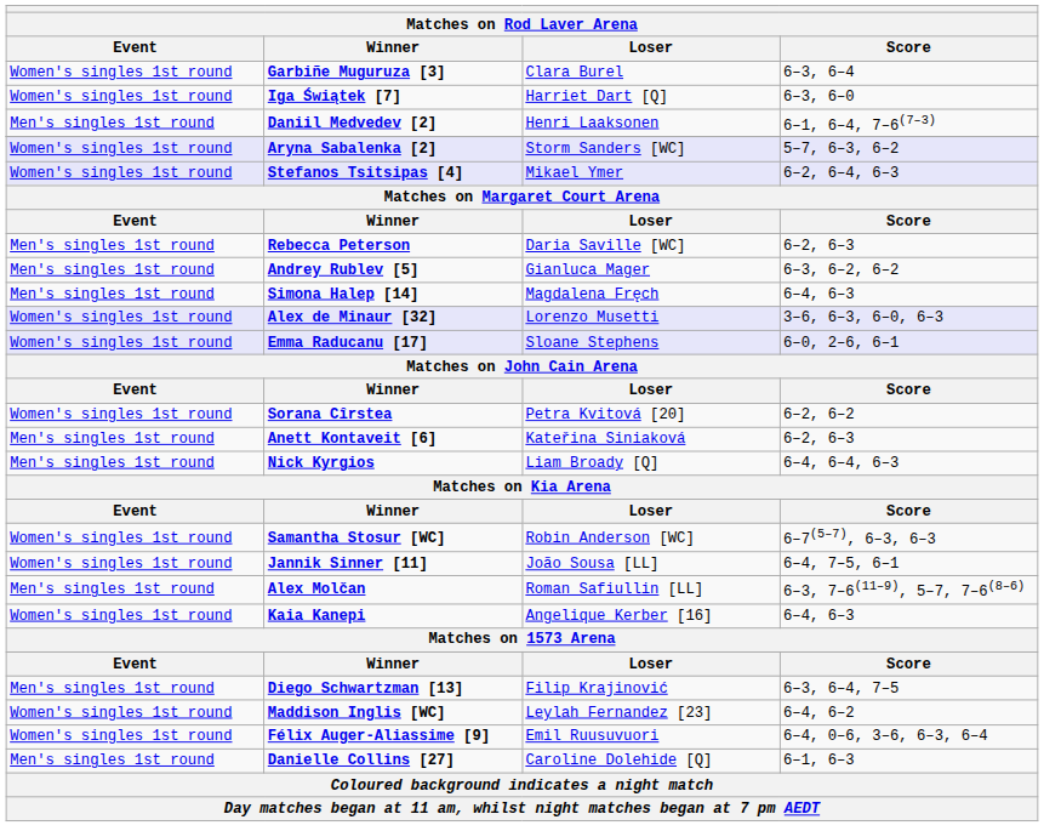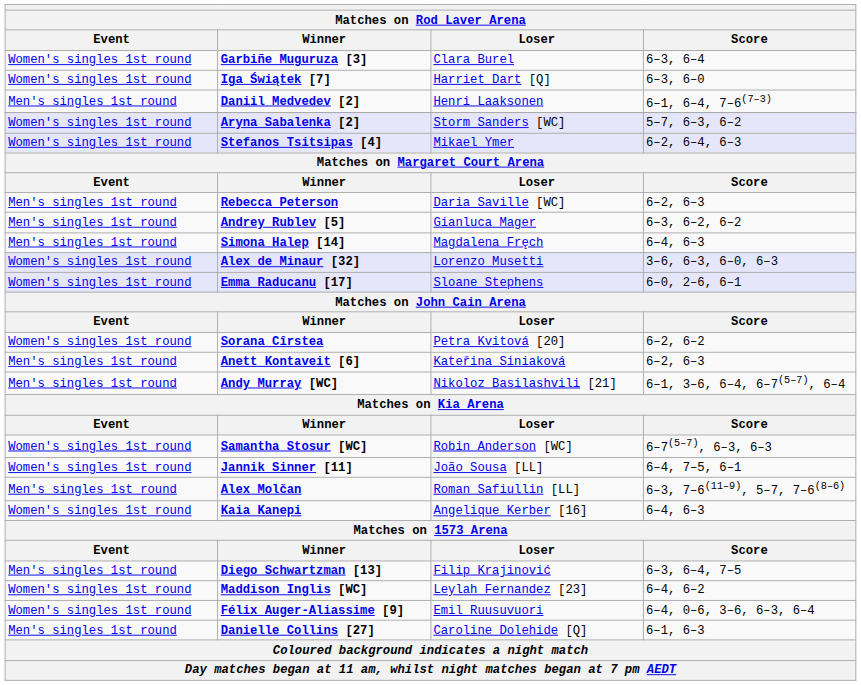 <table class="wikitable collapsible uncollapsed" style="margin:auto;">
 <tr>
 <th colspan=4></th>
 </tr>
 <tr>
 <th colspan=4><strong>Matches on <a href='#'>Rod Laver Arena</a></strong></th>
 </tr>
 <tr>
 <th style="width:220px;">Event</th>
 <th style="width:220px;">Winner</th>
 <th style="width:220px;">Loser</th>
 <th style="width:220px;">Score</th>
 </tr>
 <tr>
 <td><a href='#'>Women's singles 1st round</a></td>
 <td><strong> <a href='#'>Garbiñe Muguruza</a> [3]</strong></td>
 <td> <a href='#'>Clara Burel</a></td>
 <td>6–3, 6–4</td>
 </tr>
 <tr>
 <td><a href='#'>Women's singles 1st round</a></td>
 <td><strong> <a href='#'>Iga Świątek</a> [7]</strong></td>
 <td> <a href='#'>Harriet Dart</a> [Q]</td>
 <td>6–3, 6–0</td>
 </tr>
 <tr>
 <td><a href='#'>Men's singles 1st round</a></td>
 <td><strong> <a href='#'>Daniil Medvedev</a> [2]</strong></td>
 <td> <a href='#'>Henri Laaksonen</a></td>
 <td>6–1, 6–4, 7–6<sup>(7–3)</sup></td>
 </tr>
 <tr>
 </tr>
 <tr bgcolor=lavender>
 <td><a href='#'>Women's singles 1st round</a></td>
 <td><strong> <a href='#'>Aryna Sabalenka</a> [2]</strong></td>
 <td> <a href='#'>Storm Sanders</a> [WC]</td>
 <td>5–7, 6–3, 6–2</td>
 </tr>
 <tr bgcolor=lavender>
 <td><a href='#'>Women's singles 1st round</a></td>
 <td><strong> <a href='#'>Stefanos Tsitsipas</a> [4]</strong></td>
 <td> <a href='#'>Mikael Ymer</a></td>
 <td>6–2, 6–4, 6–3</td>
 </tr>
 <tr>
 <th colspan=4><strong>Matches on <a href='#'>Margaret Court Arena</a></strong></th>
 </tr>
 <tr>
 <th style="width:220px;">Event</th>
 <th style="width:220px;">Winner</th>
 <th style="width:220px;">Loser</th>
 <th style="width:220px;">Score</th>
 </tr>
 <tr>
 <td><a href='#'>Men's singles 1st round</a></td>
 <td><strong> <a href='#'>Rebecca Peterson</a></strong></td>
 <td> <a href='#'>Daria Saville</a> [WC]</td>
 <td>6–2, 6–3</td>
 </tr>
 <tr>
 <td><a href='#'>Men's singles 1st round</a></td>
 <td><strong> <a href='#'>Andrey Rublev</a> [5]</strong></td>
 <td> <a href='#'>Gianluca Mager</a></td>
 <td>6–3, 6–2, 6–2</td>
 </tr>
 <tr>
 <td><a href='#'>Men's singles 1st round</a></td>
 <td><strong> <a href='#'>Simona Halep</a> [14]</strong></td>
 <td> <a href='#'>Magdalena Fręch</a></td>
 <td>6–4, 6–3</td>
 </tr>
 <tr bgcolor=lavender>
 <td><a href='#'>Women's singles 1st round</a></td>
 <td><strong> <a href='#'>Alex de Minaur</a> [32]</strong></td>
 <td> <a href='#'>Lorenzo Musetti</a></td>
 <td>3–6, 6–3, 6–0, 6–3</td>
 </tr>
 <tr bgcolor=lavender>
 <td><a href='#'>Women's singles 1st round</a></td>
 <td><strong> <a href='#'>Emma Raducanu</a> [17]</strong></td>
 <td> <a href='#'>Sloane Stephens</a></td>
 <td>6–0, 2–6, 6–1</td>
 </tr>
 <tr>
 <th colspan=4><strong>Matches on <a href='#'>John Cain Arena</a></strong></th>
 </tr>
 <tr>
 <th style="width:220px;">Event</th>
 <th style="width:220px;">Winner</th>
 <th style="width:220px;">Loser</th>
 <th style="width:220px;">Score</th>
 </tr>
 <tr>
 <td><a href='#'>Women's singles 1st round</a></td>
 <td><strong> <a href='#'>Sorana Cîrstea</a></strong></td>
 <td> <a href='#'>Petra Kvitová</a> [20]</td>
 <td>6–2, 6–2</td>
 </tr>
 <tr>
 <td><a href='#'>Men's singles 1st round</a></td>
 <td><strong> <a href='#'>Anett Kontaveit</a> [6]</strong></td>
 <td> <a href='#'>Kateřina Siniaková</a></td>
 <td>6–2, 6–3</td>
 </tr>
 <tr>
 <td><a href='#'>Men's singles 1st round</a></td>
-<td><strong> <a href='#'>Nick Kyrgios</a></strong></td>
-<td> <a href='#'>Liam Broady</a> [Q]</td>
-<td>6–4, 6–4, 6–3</td>
+<td><strong> <a href='#'>Andy Murray</a> [WC]</strong></td>
+<td> <a href='#'>Nikoloz Basilashvili</a> [21]</td>
+<td>6–1, 3–6, 6–4, 6–7<sup>(5–7)</sup>, 6–4</td>
 </tr>
 <tr>
 <th colspan=4><strong>Matches on <a href='#'>Kia Arena</a></strong></th>
 </tr>
 <tr>
 <th style="width:220px;">Event</th>
 <th style="width:220px;">Winner</th>
 <th style="width:220px;">Loser</th>
 <th style="width:220px;">Score</th>
 </tr>
 <tr>
 <td><a href='#'>Women's singles 1st round</a></td>
 <td><strong> <a href='#'>Samantha Stosur</a> [WC]</strong></td>
 <td> <a href='#'>Robin Anderson</a> [WC]</td>
 <td>6–7<sup>(5–7)</sup>, 6–3, 6–3</td>
 </tr>
 <tr>
 <td><a href='#'>Women's singles 1st round</a></td>
 <td><strong> <a href='#'>Jannik Sinner</a> [11]</strong></td>
 <td> <a href='#'>João Sousa</a> [LL]</td>
 <td>6–4, 7–5, 6–1</td>
 </tr>
 <tr>
 <td><a href='#'>Men's singles 1st round</a></td>
 <td><strong> <a href='#'>Alex Molčan</a></strong></td>
 <td> <a href='#'>Roman Safiullin</a> [LL]</td>
 <td>6–3, 7–6<sup>(11–9)</sup>, 5–7, 7–6<sup>(8–6)</sup></td>
 </tr>
 <tr>
 <td><a href='#'>Women's singles 1st round</a></td>
 <td><strong> <a href='#'>Kaia Kanepi</a></strong></td>
 <td> <a href='#'>Angelique Kerber</a> [16]</td>
 <td>6–4, 6–3</td>
 </tr>
 <tr>
 <th colspan=4><strong>Matches on <a href='#'>1573 Arena</a></strong></th>
 </tr>
 <tr>
 <th style="width:220px;">Event</th>
 <th style="width:220px;">Winner</th>
 <th style="width:220px;">Loser</th>
 <th style="width:220px;">Score</th>
 </tr>
 <tr>
 <td><a href='#'>Men's singles 1st round</a></td>
 <td><strong> <a href='#'>Diego Schwartzman</a> [13]</strong></td>
 <td> <a href='#'>Filip Krajinović</a></td>
 <td>6–3, 6–4, 7–5</td>
 </tr>
 <tr>
 <td><a href='#'>Women's singles 1st round</a></td>
 <td><strong> <a href='#'>Maddison Inglis</a> [WC]</strong></td>
 <td> <a href='#'>Leylah Fernandez</a> [23]</td>
 <td>6–4, 6–2</td>
 </tr>
 <tr>
 <td><a href='#'>Women's singles 1st round</a></td>
 <td><strong> <a href='#'>Félix Auger-Aliassime</a> [9]</strong></td>
 <td> <a href='#'>Emil Ruusuvuori</a></td>
 <td>6–4, 0–6, 3–6, 6–3, 6–4</td>
 </tr>
 <tr>
 <td><a href='#'>Men's singles 1st round</a></td>
 <td><strong> <a href='#'>Danielle Collins</a> [27]</strong></td>
 <td> <a href='#'>Caroline Dolehide</a> [Q]</td>
 <td>6–1, 6–3</td>
 </tr>
 <tr>
 <th colspan=4><em>Coloured background indicates a night match</em></th>
 </tr>
 <tr>
 <th colspan=4><em>Day matches began at 11 am, whilst night matches began at 7 pm <a href='#'>AEDT</a></em></th>
 </tr>
 </table>
